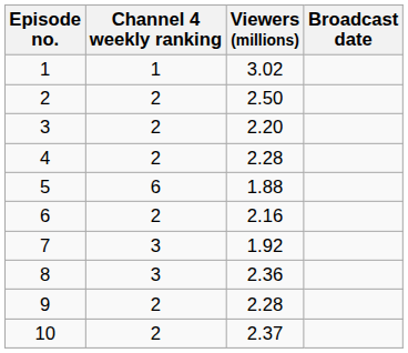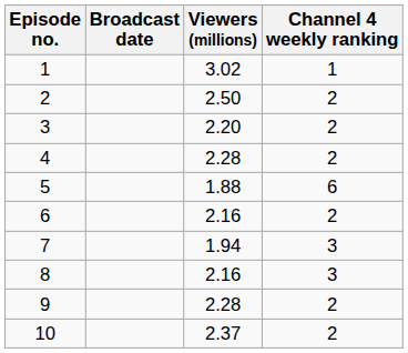 <table class="wikitable" style="text-align:center;">
 <tr>
 <th>Episode<br>no.</th>
+<th>Broadcast<br>date</th>
+<th>Viewers<br><small>(millions)</small></th>
 <th>Channel 4<br>weekly ranking</th>
-<th>Viewers<br><small>(millions)</small></th>
-<th>Broadcast<br>date</th>
 </tr>
 <tr>
 <td>1</td>
+<td></td>
+<td>3.02</td>
 <td>1</td>
-<td>3.02</td>
-<td></td>
 </tr>
 <tr>
 <td>2</td>
+<td></td>
+<td>2.50</td>
 <td>2</td>
-<td>2.50</td>
-<td></td>
 </tr>
 <tr>
 <td>3</td>
+<td></td>
+<td>2.20</td>
 <td>2</td>
-<td>2.20</td>
-<td></td>
 </tr>
 <tr>
 <td>4</td>
+<td></td>
+<td>2.28</td>
 <td>2</td>
-<td>2.28</td>
-<td></td>
 </tr>
 <tr>
 <td>5</td>
+<td></td>
+<td>1.88</td>
 <td>6</td>
-<td>1.88</td>
-<td></td>
 </tr>
 <tr>
 <td>6</td>
+<td></td>
+<td>2.16</td>
 <td>2</td>
-<td>2.16</td>
-<td></td>
 </tr>
 <tr>
 <td>7</td>
+<td></td>
+<td>1.94</td>
 <td>3</td>
-<td>1.92</td>
-<td></td>
 </tr>
 <tr>
 <td>8</td>
+<td></td>
+<td>2.16</td>
 <td>3</td>
-<td>2.36</td>
-<td></td>
 </tr>
 <tr>
 <td>9</td>
+<td></td>
+<td>2.28</td>
 <td>2</td>
-<td>2.28</td>
-<td></td>
 </tr>
 <tr>
 <td>10</td>
+<td></td>
+<td>2.37</td>
 <td>2</td>
-<td>2.37</td>
-<td></td>
 </tr>
 </table>
